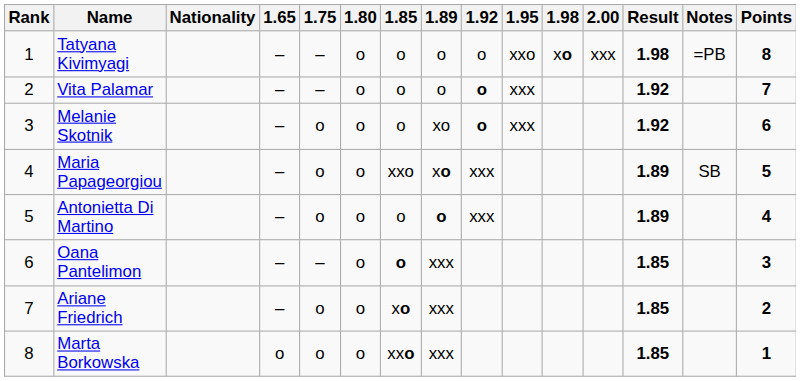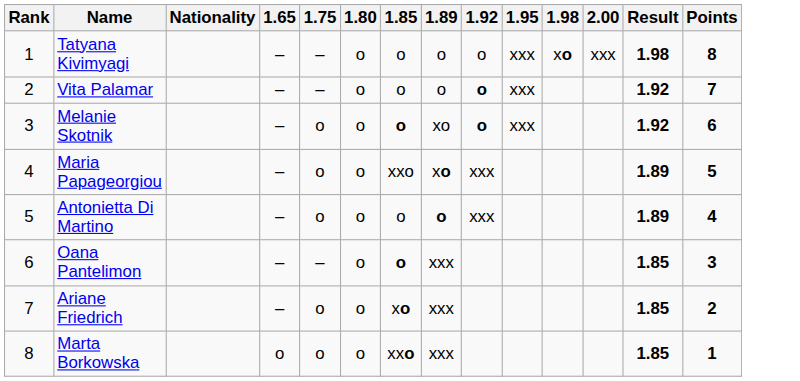 <table class="wikitable sortable" style="text-align:center">
 <tr>
 <th>Rank</th>
 <th>Name</th>
 <th>Nationality</th>
 <th>1.65</th>
 <th>1.75</th>
 <th>1.80</th>
 <th>1.85</th>
 <th>1.89</th>
 <th>1.92</th>
 <th>1.95</th>
 <th>1.98</th>
 <th>2.00</th>
 <th>Result</th>
-<th>Notes</th>
 <th>Points</th>
 </tr>
 <tr>
 <td>1</td>
 <td align=left><a href='#'>Tatyana Kivimyagi</a></td>
 <td align=left></td>
 <td>–</td>
 <td>–</td>
 <td>o</td>
 <td>o</td>
 <td>o</td>
 <td>o</td>
-<td>xxo</td>
+<td>xxx</td>
 <td>x<strong>o</strong></td>
 <td>xxx</td>
 <td><strong>1.98</strong></td>
-<td>=PB</td>
 <td><strong>8</strong></td>
 </tr>
 <tr>
 <td>2</td>
 <td align=left><a href='#'>Vita Palamar</a></td>
 <td align=left></td>
 <td>–</td>
 <td>–</td>
 <td>o</td>
 <td>o</td>
 <td>o</td>
 <td><strong>o</strong></td>
 <td>xxx</td>
 <td></td>
 <td></td>
 <td><strong>1.92</strong></td>
-<td></td>
 <td><strong>7</strong></td>
 </tr>
 <tr>
 <td>3</td>
 <td align=left><a href='#'>Melanie Skotnik</a></td>
 <td align=left></td>
 <td>–</td>
 <td>o</td>
 <td>o</td>
-<td>o</td>
+<td><strong>o</strong></td>
 <td>xo</td>
 <td><strong>o</strong></td>
 <td>xxx</td>
 <td></td>
 <td></td>
 <td><strong>1.92</strong></td>
-<td></td>
 <td><strong>6</strong></td>
 </tr>
 <tr>
 <td>4</td>
 <td align=left><a href='#'>Maria Papageorgiou</a></td>
 <td align=left></td>
 <td>–</td>
 <td>o</td>
 <td>o</td>
 <td>xxo</td>
 <td>x<strong>o</strong></td>
 <td>xxx</td>
 <td></td>
 <td></td>
 <td></td>
 <td><strong>1.89</strong></td>
-<td>SB</td>
 <td><strong>5</strong></td>
 </tr>
 <tr>
 <td>5</td>
 <td align=left><a href='#'>Antonietta Di Martino</a></td>
 <td align=left></td>
 <td>–</td>
 <td>o</td>
 <td>o</td>
 <td>o</td>
 <td><strong>o</strong></td>
 <td>xxx</td>
 <td></td>
 <td></td>
 <td></td>
 <td><strong>1.89</strong></td>
-<td></td>
 <td><strong>4</strong></td>
 </tr>
 <tr>
 <td>6</td>
 <td align=left><a href='#'>Oana Pantelimon</a></td>
 <td align=left></td>
 <td>–</td>
 <td>–</td>
 <td>o</td>
 <td><strong>o</strong></td>
 <td>xxx</td>
 <td></td>
 <td></td>
 <td></td>
 <td></td>
 <td><strong>1.85</strong></td>
-<td></td>
 <td><strong>3</strong></td>
 </tr>
 <tr>
 <td>7</td>
 <td align=left><a href='#'>Ariane Friedrich</a></td>
 <td align=left></td>
 <td>–</td>
 <td>o</td>
 <td>o</td>
 <td>x<strong>o</strong></td>
 <td>xxx</td>
 <td></td>
 <td></td>
 <td></td>
 <td></td>
 <td><strong>1.85</strong></td>
-<td></td>
 <td><strong>2</strong></td>
 </tr>
 <tr>
 <td>8</td>
 <td align=left><a href='#'>Marta Borkowska</a></td>
 <td align=left></td>
 <td>o</td>
 <td>o</td>
 <td>o</td>
 <td>xx<strong>o</strong></td>
 <td>xxx</td>
 <td></td>
 <td></td>
 <td></td>
 <td></td>
 <td><strong>1.85</strong></td>
-<td></td>
 <td><strong>1</strong></td>
 </tr>
 </table>
